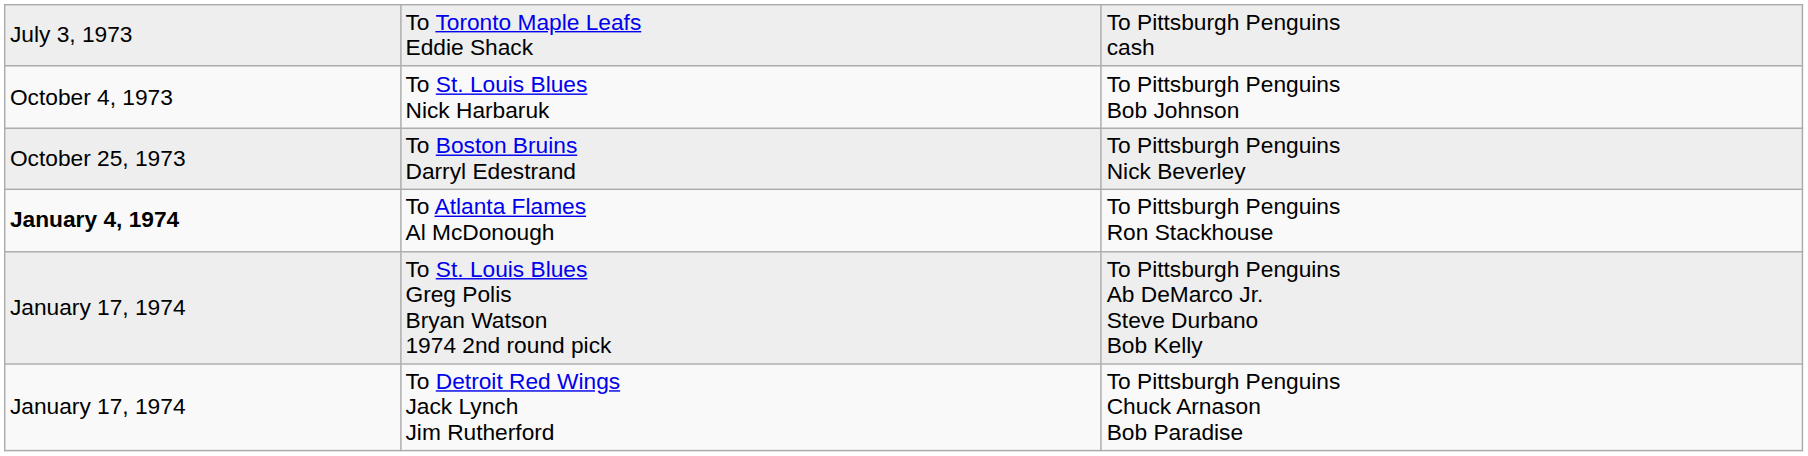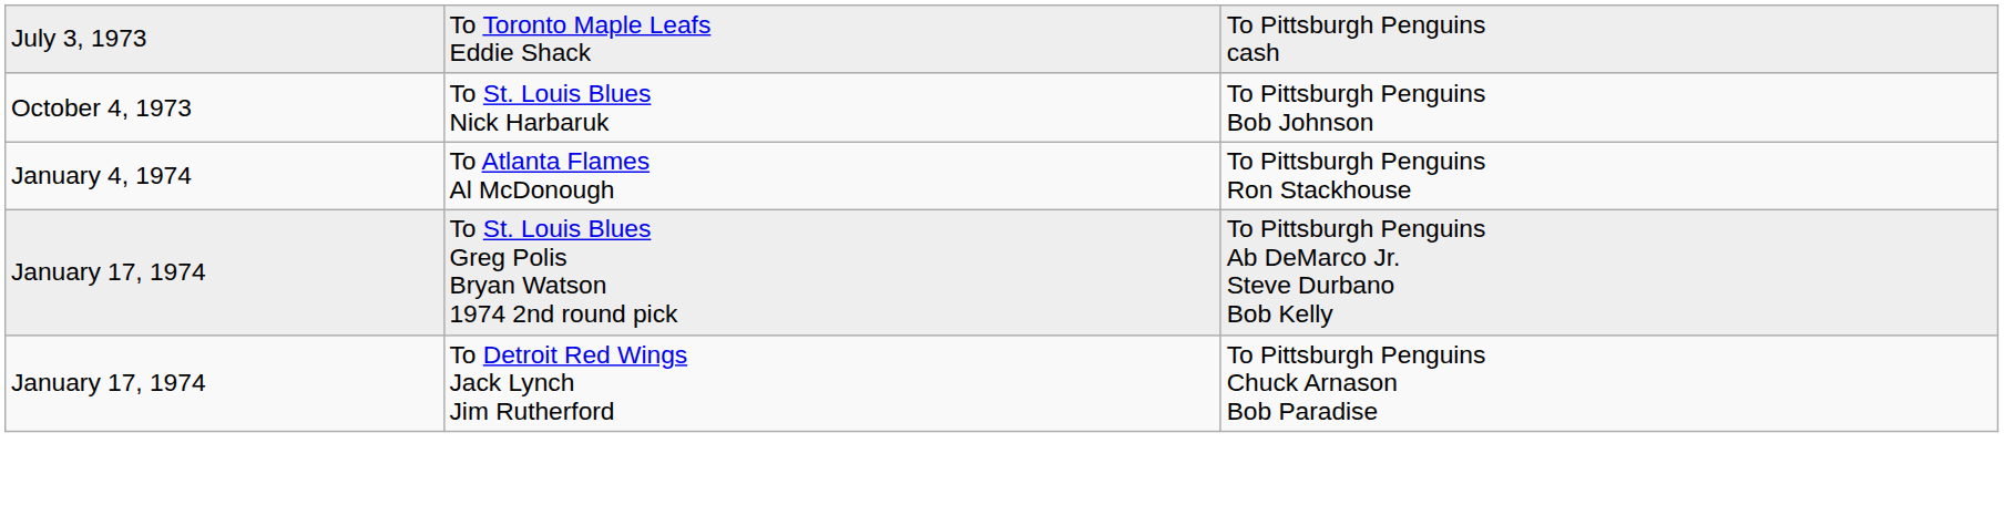 <table class="wikitable" style="border:1px solid #999999; width:80%;">
 <tr bgcolor="eeeeee">
 <td style="width:22%;">July 3, 1973</td>
 <td style="width:39%;" valign="top">To <a href='#'>Toronto Maple Leafs</a><br>Eddie Shack</td>
 <td style="width:39%;" valign="top">To Pittsburgh Penguins<br>cash</td>
 </tr>
 <tr>
 <td style="width:22%;">October 4, 1973</td>
 <td style="width:39%;" valign="top">To <a href='#'>St. Louis Blues</a><br>Nick Harbaruk</td>
 <td style="width:39%;" valign="top">To Pittsburgh Penguins<br>Bob Johnson</td>
 </tr>
-<tr bgcolor="eeeeee">
-<td style="width:22%;">October 25, 1973</td>
-<td style="width:39%;" valign="top">To <a href='#'>Boston Bruins</a><br>Darryl Edestrand</td>
-<td style="width:39%;" valign="top">To Pittsburgh Penguins<br>Nick Beverley</td>
-</tr>
 <tr>
-<td style="width:22%;"><strong>January 4, 1974</strong></td>
+<td style="width:22%;">January 4, 1974</td>
 <td style="width:39%;" valign="top">To <a href='#'>Atlanta Flames</a><br>Al McDonough</td>
 <td style="width:39%;" valign="top">To Pittsburgh Penguins<br>Ron Stackhouse</td>
 </tr>
 <tr bgcolor="eeeeee">
 <td style="width:22%;">January 17, 1974</td>
 <td style="width:39%;" valign="top">To <a href='#'>St. Louis Blues</a><br>Greg Polis<br>Bryan Watson<br>1974 2nd round pick</td>
 <td style="width:39%;" valign="top">To Pittsburgh Penguins<br>Ab DeMarco Jr.<br>Steve Durbano<br>Bob Kelly</td>
 </tr>
 <tr>
 <td style="width:22%;">January 17, 1974</td>
 <td style="width:39%;" valign="top">To <a href='#'>Detroit Red Wings</a><br>Jack Lynch<br>Jim Rutherford</td>
 <td style="width:39%;" valign="top">To Pittsburgh Penguins<br>Chuck Arnason<br>Bob Paradise</td>
 </tr>
 </table>
